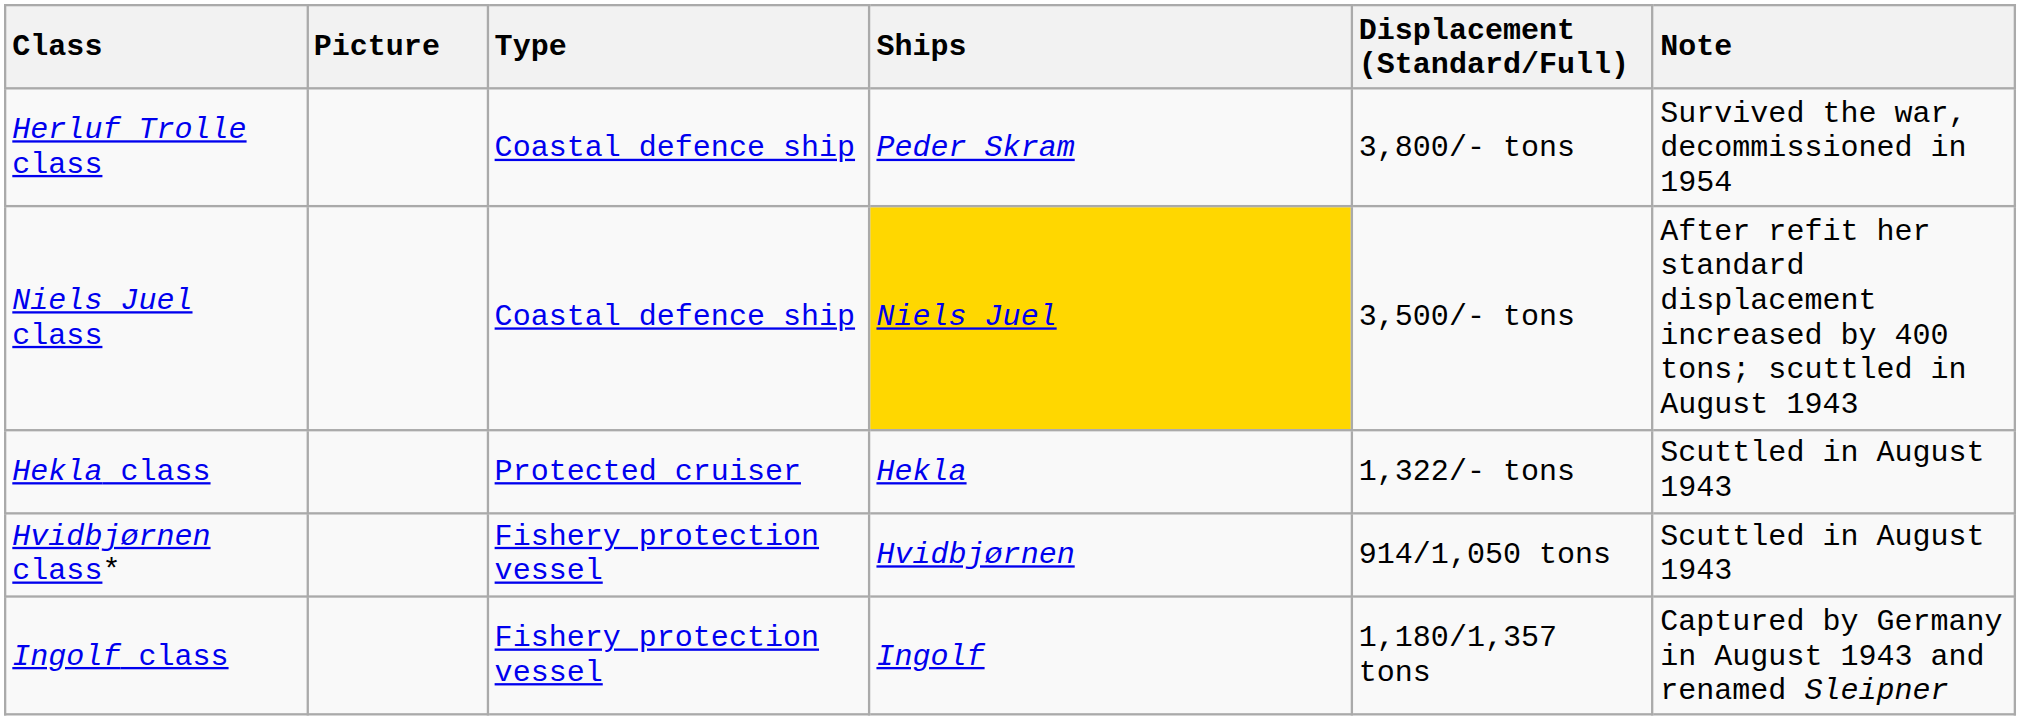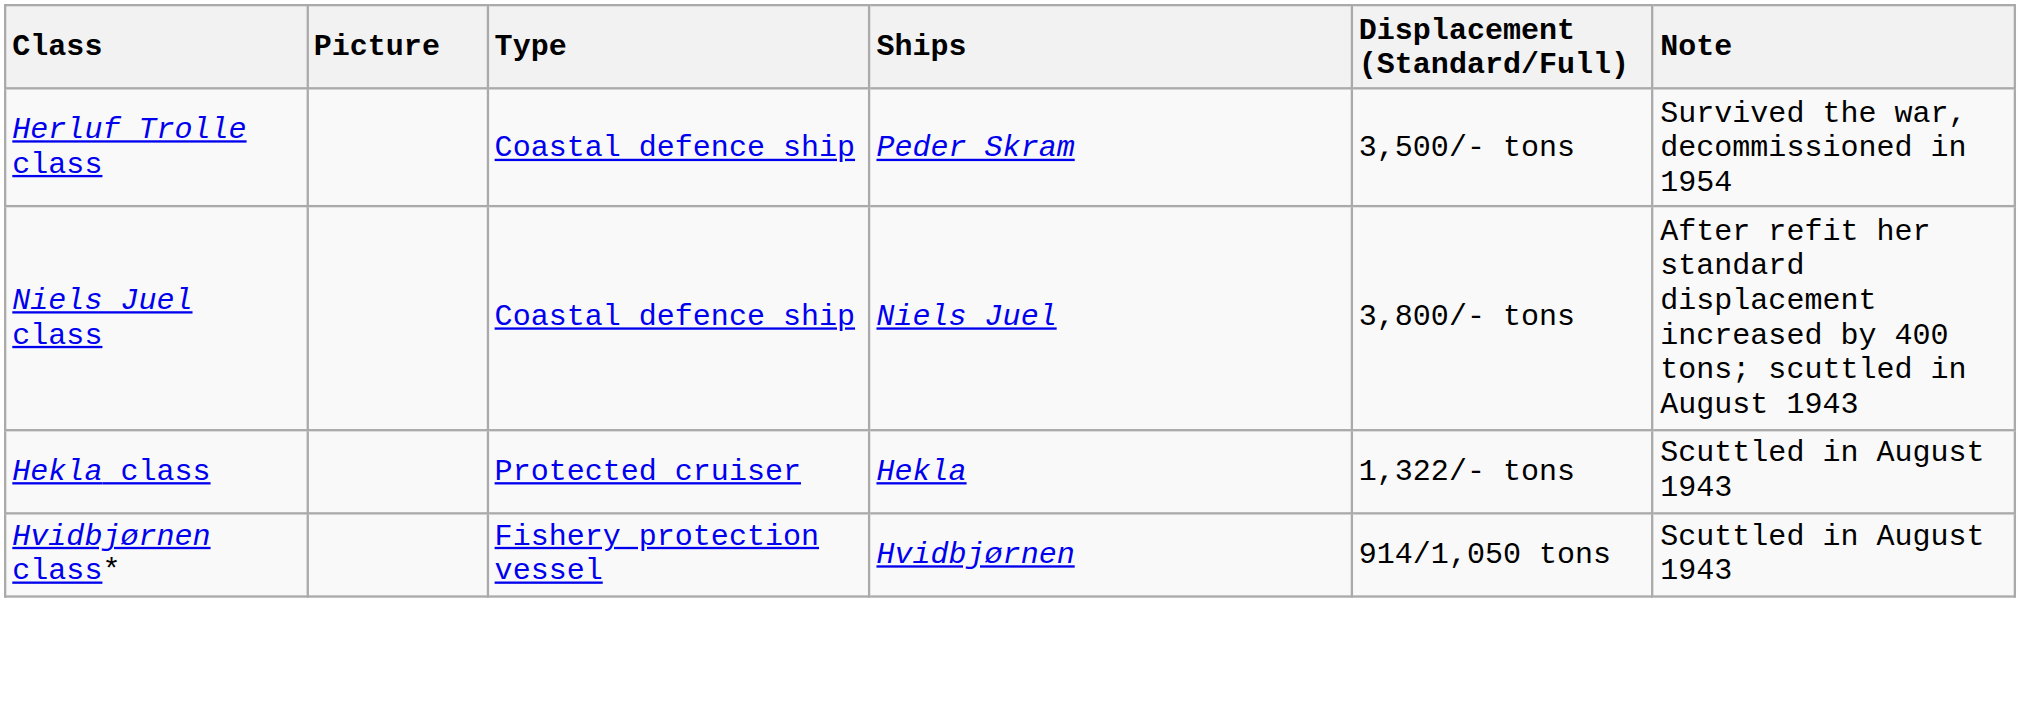 <table class="wikitable ">
 <tr>
 <th style="text-align:left; width:15%;">Class</th>
 <th style="text-align:left; width:9%;">Picture</th>
 <th style="text-align:left; width:19%;">Type</th>
 <th style="text-align:left; width:24%;">Ships</th>
 <th style="text-align:left; width:15%;">Displacement (Standard/Full)</th>
 <th style="text-align:left; width:20%;">Note</th>
 </tr>
 <tr>
 <td><a href='#'><em>Herluf Trolle</em> class</a></td>
 <td></td>
 <td><a href='#'>Coastal defence ship</a></td>
 <td><a href='#'><em>Peder Skram</em></a></td>
-<td>3,800/- tons</td>
+<td>3,500/- tons</td>
 <td>Survived the war, decommissioned in 1954</td>
 </tr>
 <tr>
 <td><a href='#'><em>Niels Juel</em> class</a></td>
 <td></td>
 <td><a href='#'>Coastal defence ship</a></td>
-<td style="background: gold;"><a href='#'><em>Niels Juel</em></a></td>
-<td>3,500/- tons</td>
+<td><a href='#'><em>Niels Juel</em></a></td>
+<td>3,800/- tons</td>
 <td>After refit her standard displacement increased by 400 tons; scuttled in August 1943</td>
 </tr>
 <tr>
 <td><a href='#'><em>Hekla</em> class</a></td>
 <td></td>
 <td><a href='#'>Protected cruiser</a></td>
 <td><a href='#'><em>Hekla</em></a></td>
 <td>1,322/- tons</td>
 <td>Scuttled in August 1943</td>
 </tr>
 <tr>
 <td><a href='#'><em>Hvidbjørnen</em> class</a>*</td>
 <td></td>
 <td><a href='#'>Fishery protection vessel</a></td>
 <td><a href='#'><em>Hvidbjørnen</em></a></td>
 <td>914/1,050 tons</td>
 <td>Scuttled in August 1943</td>
 </tr>
-<tr>
-<td><a href='#'><em>Ingolf</em> class</a></td>
-<td></td>
-<td><a href='#'>Fishery protection vessel</a></td>
-<td><a href='#'><em>Ingolf</em></a></td>
-<td>1,180/1,357 tons</td>
-<td>Captured by Germany in August 1943 and renamed <em>Sleipner</em></td>
-</tr>
 </table>
